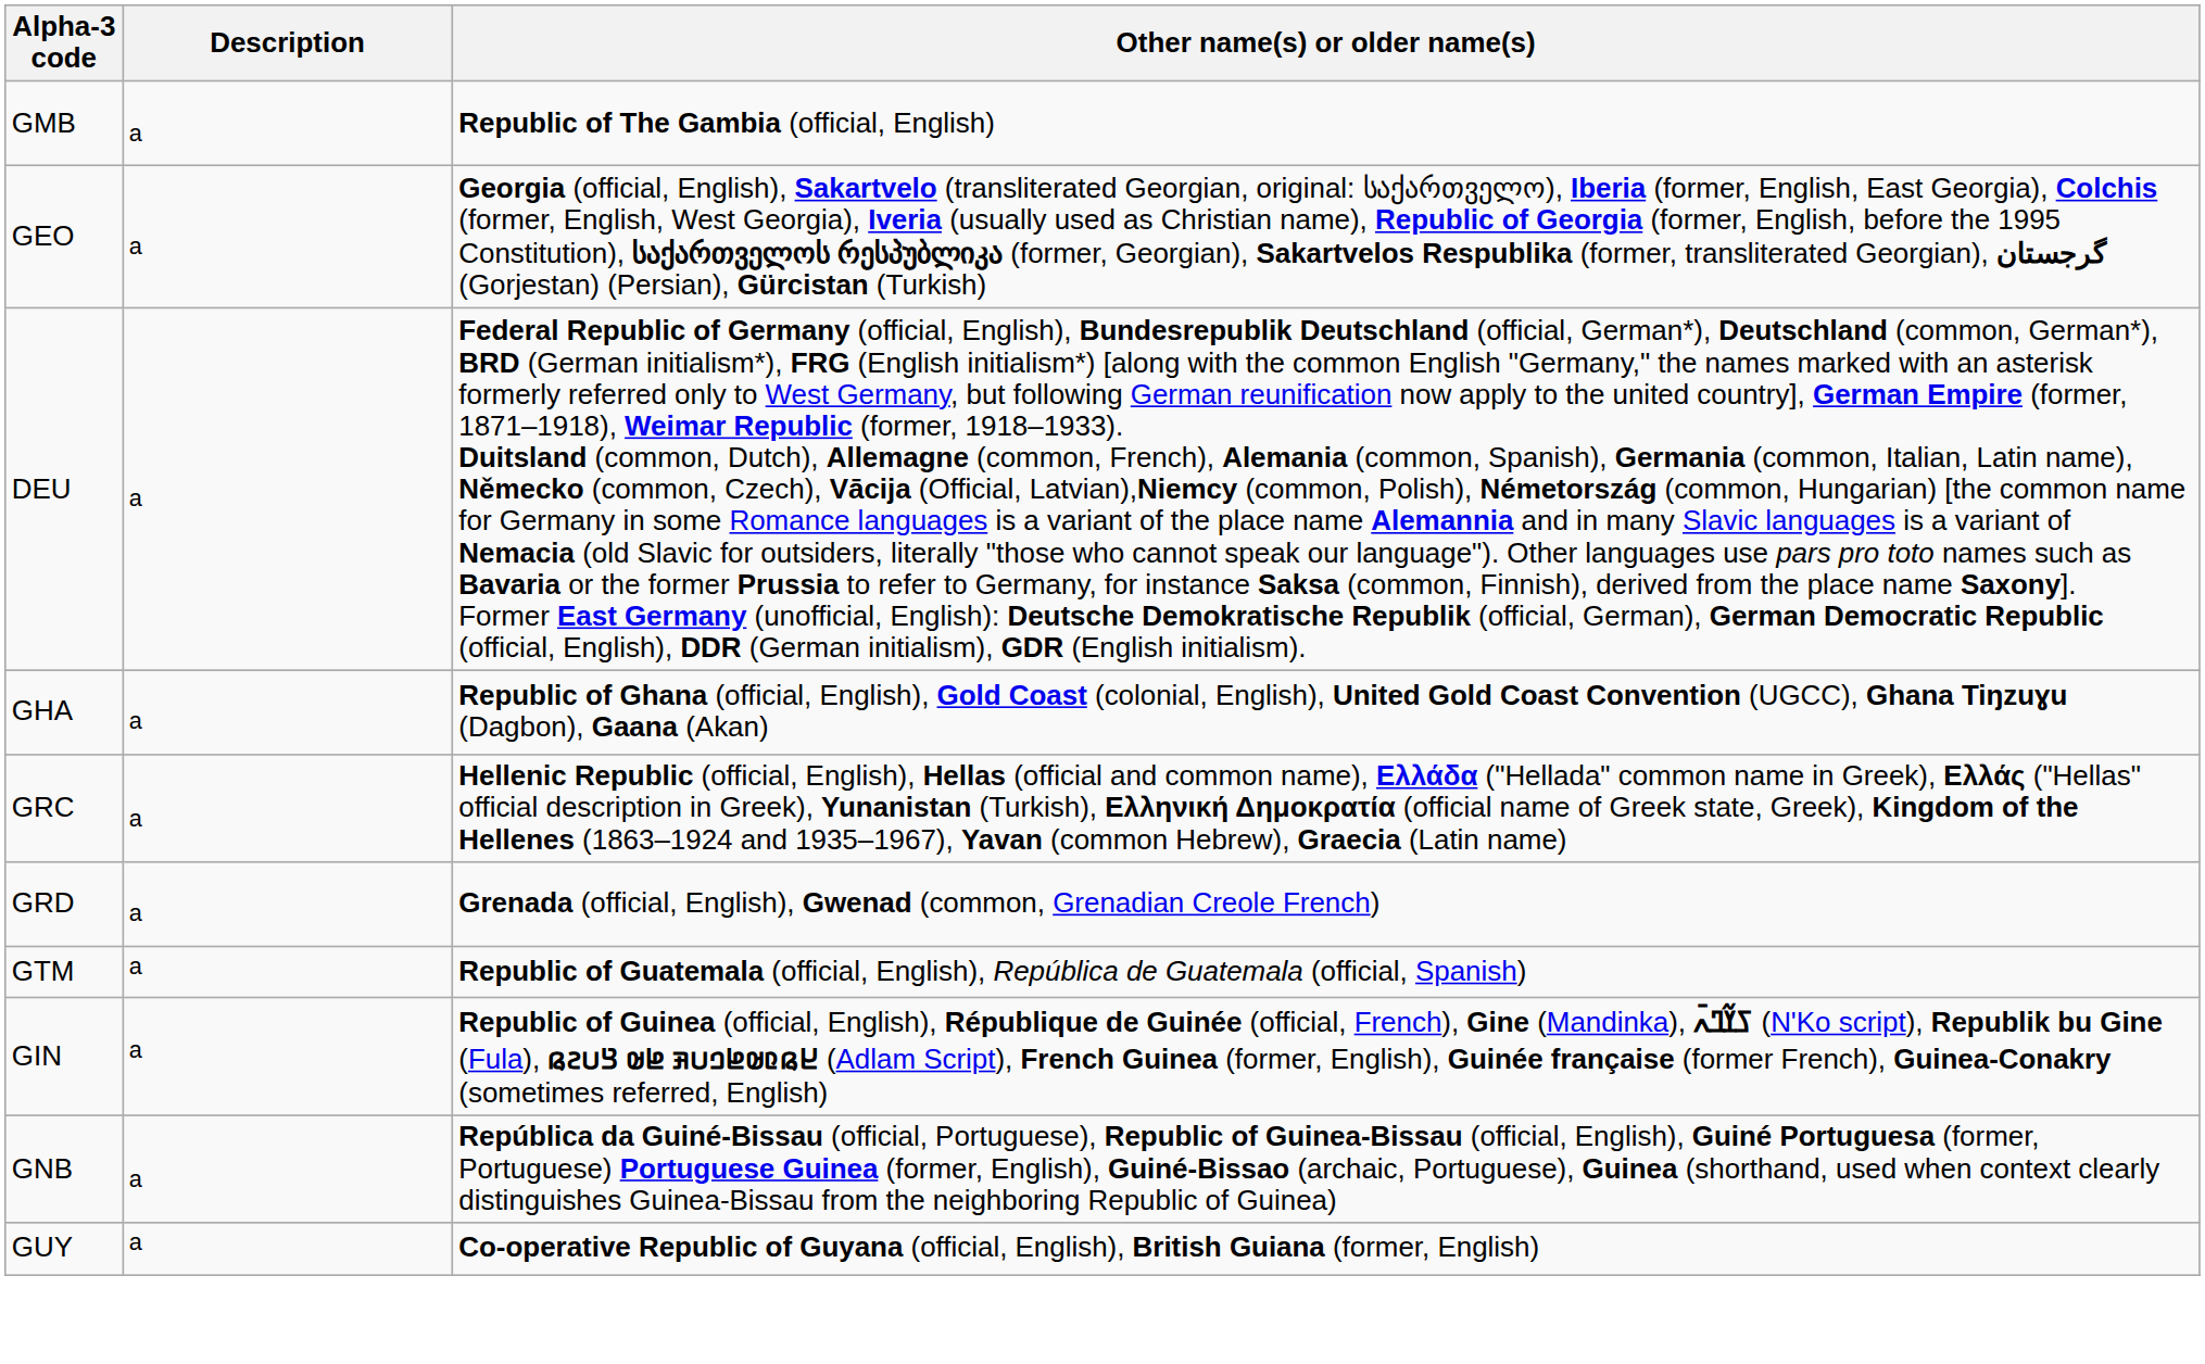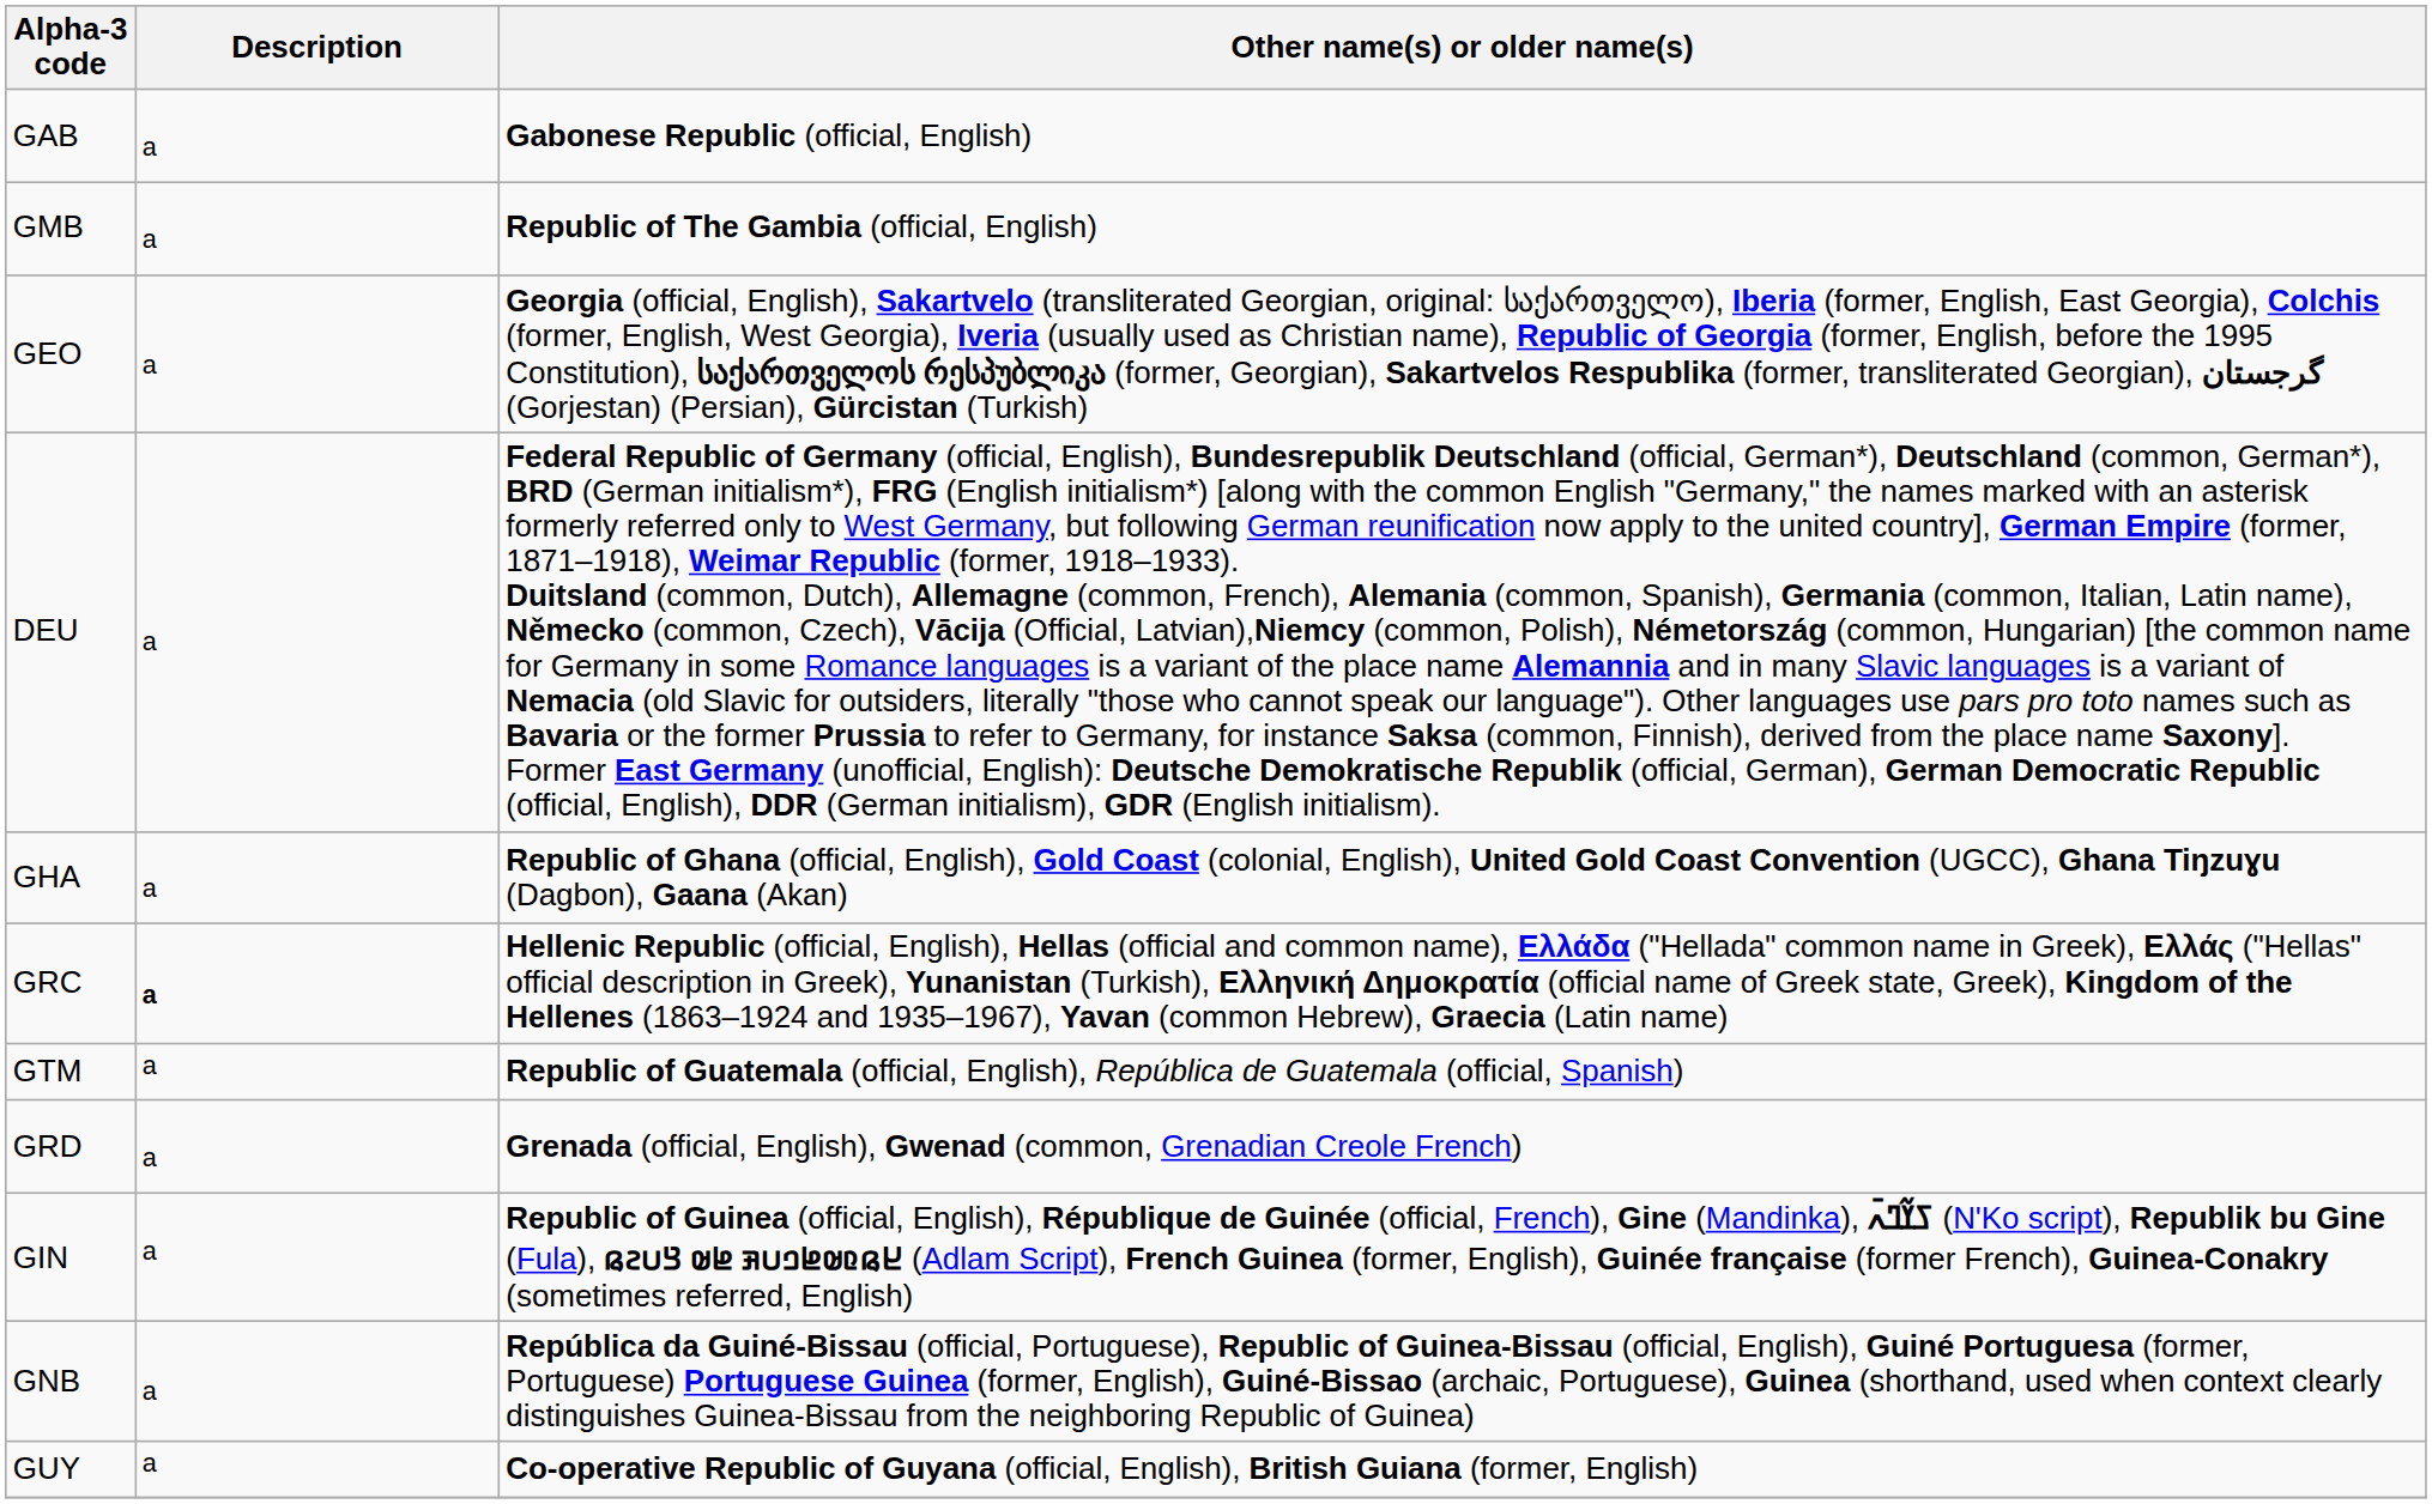 <table class="wikitable">
 <tr>
 <th>Alpha-3 code</th>
 <th width=180px>Description</th>
 <th>Other name(s) or older name(s)</th>
+</tr>
+<tr>
+<td>GAB</td>
+<td> <br> <sup>a</sup></td>
+<td><strong>Gabonese Republic</strong> (official, English)</td>
 </tr>
 <tr>
 <td>GMB</td>
 <td> <br> <sup>a</sup></td>
 <td><strong>Republic of The Gambia</strong> (official, English)</td>
 </tr>
 <tr>
 <td>GEO</td>
 <td> <br> <sup>a</sup></td>
 <td><strong>Georgia</strong> (official, English), <strong><a href='#'>Sakartvelo</a></strong> (transliterated Georgian, original: საქართველო), <strong><a href='#'>Iberia</a></strong> (former, English, East Georgia), <strong><a href='#'>Colchis</a></strong> (former, English, West Georgia), <strong><a href='#'>Iveria</a></strong> (usually used as Christian name), <strong><a href='#'>Republic of Georgia</a></strong> (former, English, before the 1995 Constitution), <strong>საქართველოს რესპუბლიკა</strong> (former, Georgian), <strong>Sakartvelos Respublika</strong> (former, transliterated Georgian), <strong>گرجستان</strong> (Gorjestan) (Persian), <strong>Gürcistan</strong> (Turkish)</td>
 </tr>
 <tr>
 <td>DEU</td>
 <td> <br> <sup>a</sup></td>
 <td><strong>Federal Republic of Germany</strong> (official, English), <strong>Bundesrepublik Deutschland</strong> (official, German*), <strong>Deutschland</strong> (common, German*), <strong>BRD</strong> (German initialism*), <strong>FRG</strong> (English initialism*) [along with the common English "Germany," the names marked with an asterisk formerly referred only to <a href='#'>West Germany</a>, but following <a href='#'>German reunification</a> now apply to the united country], <strong><a href='#'>German Empire</a></strong> (former, 1871–1918), <strong><a href='#'>Weimar Republic</a></strong> (former, 1918–1933).<br><strong>Duitsland</strong> (common, Dutch), <strong>Allemagne</strong> (common, French), <strong>Alemania</strong> (common, Spanish), <strong>Germania</strong> (common, Italian, Latin name), <strong>Německo</strong> (common, Czech), <strong>Vācija</strong> (Official, Latvian),<strong>Niemcy</strong> (common, Polish), <strong>Németország</strong> (common, Hungarian) [the common name for Germany in some <a href='#'>Romance languages</a> is a variant of the place name <strong><a href='#'>Alemannia</a></strong> and in many <a href='#'>Slavic languages</a> is a variant of <strong>Nemacia</strong> (old Slavic for outsiders, literally "those who cannot speak our language"). Other languages use <em>pars pro toto</em> names such as <strong>Bavaria</strong> or the former <strong>Prussia</strong> to refer to Germany, for instance <strong>Saksa</strong> (common, Finnish), derived from the place name <strong>Saxony</strong>]. <br>Former <strong><a href='#'>East Germany</a></strong> (unofficial, English): <strong>Deutsche Demokratische Republik</strong> (official, German), <strong>German Democratic Republic</strong> (official, English), <strong>DDR</strong> (German initialism), <strong>GDR</strong> (English initialism). <br></td>
 </tr>
 <tr>
 <td>GHA</td>
 <td> <br> <sup>a</sup></td>
 <td><strong>Republic of Ghana</strong> (official, English), <strong><a href='#'>Gold Coast</a></strong> (colonial, English), <strong>United Gold Coast Convention</strong> (UGCC), <strong>Ghana Tiŋzuɣu</strong> (Dagbon), <strong>Gaana</strong> (Akan)</td>
 </tr>
 <tr>
 <td>GRC</td>
-<td> <br> <sup>a</sup></td>
+<td><strong> <br> <sup>a</sup></strong></td>
 <td><strong>Hellenic Republic</strong> (official, English), <strong>Hellas</strong> (official and common name), <strong><a href='#'>Ελλάδα</a></strong> ("Hellada" common name in Greek), <strong>Ελλάς</strong> ("Hellas" official description in Greek), <strong>Yunanistan</strong> (Turkish), <strong>Ελληνική Δημοκρατία</strong> (official name of Greek state, Greek), <strong>Kingdom of the Hellenes</strong> (1863–1924 and 1935–1967), <strong>Yavan</strong> (common Hebrew), <strong>Graecia</strong> (Latin name)</td>
+</tr>
+<tr>
+<td>GTM</td>
+<td>  <sup>a</sup></td>
+<td><strong>Republic of Guatemala</strong> (official, English), <em>República de Guatemala</em> (official, <a href='#'>Spanish</a>)</td>
 </tr>
 <tr>
 <td>GRD</td>
 <td> <br> <sup>a</sup></td>
 <td><strong>Grenada</strong> (official, English), <strong>Gwenad</strong> (common, <a href='#'>Grenadian Creole French</a>)</td>
-</tr>
-<tr>
-<td>GTM</td>
-<td>  <sup>a</sup></td>
-<td><strong>Republic of Guatemala</strong> (official, English), <em>República de Guatemala</em> (official, <a href='#'>Spanish</a>)</td>
 </tr>
 <tr>
 <td>GIN</td>
 <td>  <sup>a</sup></td>
 <td><strong>Republic of Guinea</strong> (official, English), <strong>République de Guinée</strong> (official, <a href='#'>French</a>), <strong>Gine</strong> (<a href='#'>Mandinka</a>), <strong>ߖߌ߬ߣߍ߫</strong> (<a href='#'>N'Ko script</a>), <strong>Republik bu Gine</strong> (<a href='#'>Fula</a>), <strong>𞤈𞤫𞤨𞤵𞤦𞤤𞤭𞤳 𞤦𞤵 𞤘𞤭𞤲𞤫</strong> (<a href='#'>Adlam Script</a>), <strong>French Guinea</strong> (former, English), <strong>Guinée française</strong> (former French), <strong>Guinea-Conakry</strong> (sometimes referred, English)</td>
 </tr>
 <tr>
 <td>GNB</td>
 <td> <br> <sup>a</sup></td>
 <td><strong>República da Guiné-Bissau</strong> (official, Portuguese), <strong>Republic of Guinea-Bissau</strong> (official, English), <strong>Guiné Portuguesa</strong> (former, Portuguese) <strong><a href='#'>Portuguese Guinea</a></strong> (former, English), <strong>Guiné-Bissao</strong> (archaic, Portuguese), <strong>Guinea</strong> (shorthand, used when context clearly distinguishes Guinea-Bissau from the neighboring Republic of Guinea)</td>
 </tr>
 <tr>
 <td>GUY</td>
 <td>  <sup>a</sup></td>
 <td><strong>Co‑operative Republic of Guyana</strong> (official, English), <strong>British Guiana</strong> (former, English)</td>
 </tr>
 <tr>
 </tr>
 </table>
